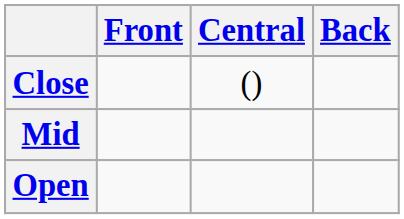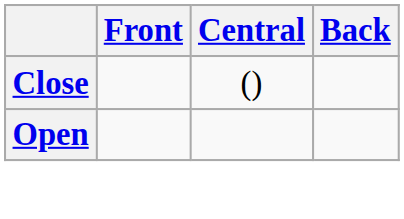 <table class="wikitable">
 <tr>
 <th></th>
 <th><a href='#'>Front</a></th>
 <th><a href='#'>Central</a></th>
 <th><a href='#'>Back</a></th>
 </tr>
 <tr align=center>
 <th><a href='#'>Close</a></th>
 <td> </td>
 <td>()</td>
 <td> </td>
 </tr>
 <tr align=center>
-<th><a href='#'>Mid</a></th>
-<td></td>
-<td></td>
-<td> </td>
-</tr>
-<tr align=center>
 <th><a href='#'>Open</a></th>
 <td> </td>
 <td></td>
 <td> </td>
 </tr>
 </table>
